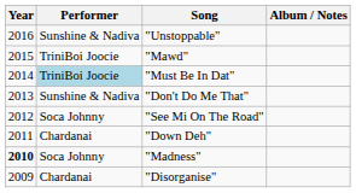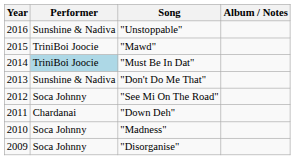 <table class="wikitable">
 <tr>
 <th>Year</th>
 <th>Performer</th>
 <th>Song</th>
 <th>Album / Notes</th>
 </tr>
 <tr>
 <td>2016</td>
 <td>Sunshine & Nadiva</td>
 <td>"Unstoppable"</td>
 <td></td>
 </tr>
 <tr>
 <td>2015</td>
 <td>TriniBoi Joocie</td>
 <td>"Mawd"</td>
 <td></td>
 </tr>
 <tr>
 <td>2014</td>
 <td style="background: lightblue;">TriniBoi Joocie</td>
 <td>"Must Be In Dat"</td>
 <td></td>
 </tr>
 <tr>
 <td>2013</td>
 <td>Sunshine & Nadiva</td>
 <td>"Don't Do Me That"</td>
 <td></td>
 </tr>
 <tr>
 <td>2012</td>
 <td>Soca Johnny</td>
 <td>"See Mi On The Road"</td>
 <td></td>
 </tr>
 <tr>
 <td>2011</td>
 <td>Chardanai</td>
 <td>"Down Deh"</td>
 <td></td>
 </tr>
 <tr>
-<td><strong>2010</strong></td>
+<td>2010</td>
 <td>Soca Johnny</td>
 <td>"Madness"</td>
 <td></td>
 </tr>
 <tr>
 <td>2009</td>
-<td>Chardanai</td>
+<td>Soca Johnny</td>
 <td>"Disorganise"</td>
 <td></td>
 </tr>
 </table>
